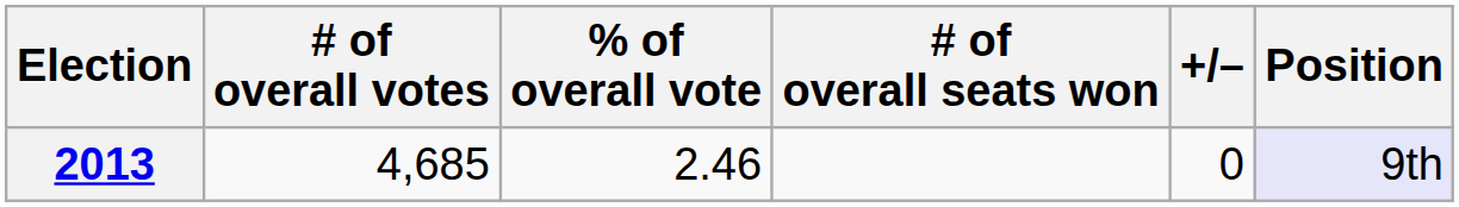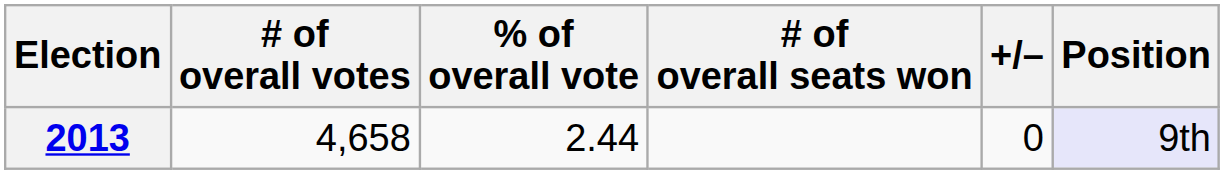 <table class="wikitable" style="text-align: right;">
 <tr>
 <th>Election</th>
 <th># of<br>overall votes</th>
 <th>% of<br>overall vote</th>
 <th># of<br>overall seats won</th>
 <th>+/–</th>
 <th>Position</th>
 </tr>
 <tr>
 <th><a href='#'>2013</a></th>
-<td> 4,685</td>
-<td> 2.46</td>
+<td> 4,658</td>
+<td> 2.44</td>
 <td></td>
 <td> 0</td>
 <td style="background: lavender;"> 9th</td>
 </tr>
 </table>
